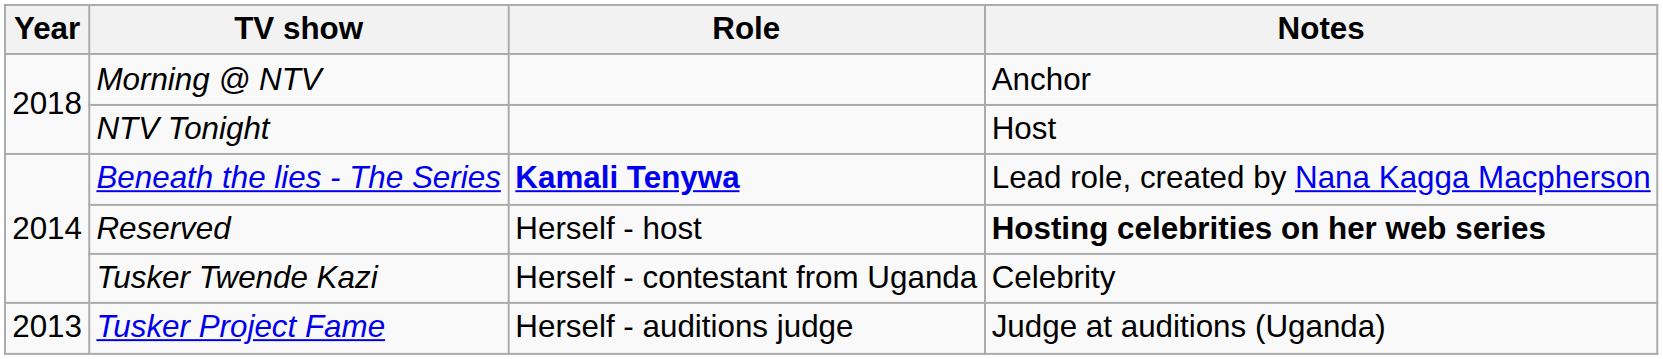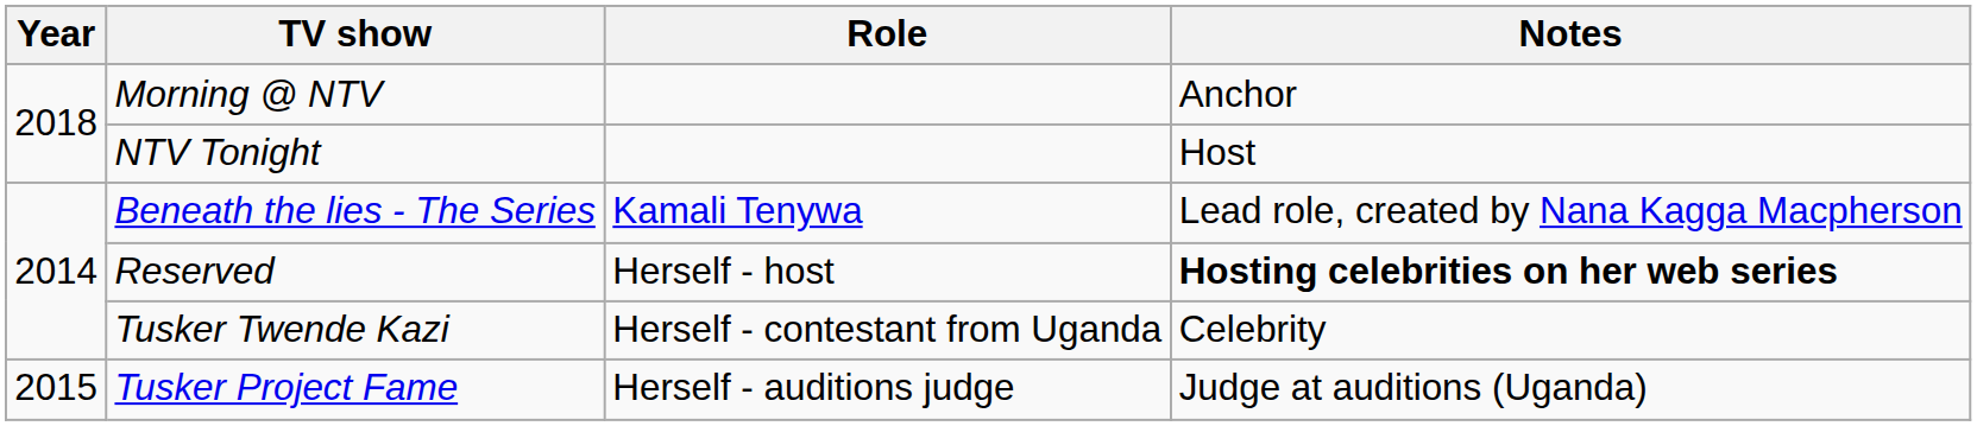 <table class="wikitable">
 <tr>
 <th>Year</th>
 <th>TV show</th>
 <th>Role</th>
 <th>Notes</th>
 </tr>
 <tr>
 <td rowspan="2">2018</td>
 <td><em>Morning @ NTV</em></td>
 <td></td>
 <td>Anchor</td>
 </tr>
 <tr>
 <td><em>NTV Tonight</em></td>
 <td></td>
 <td>Host</td>
 </tr>
 <tr>
 <td rowspan="3">2014</td>
 <td><em><a href='#'>Beneath the lies - The Series</a></em></td>
-<td><strong><a href='#'>Kamali Tenywa</a></strong></td>
+<td><a href='#'>Kamali Tenywa</a></td>
 <td>Lead role, created by <a href='#'>Nana Kagga Macpherson</a></td>
 </tr>
 <tr>
 <td><em>Reserved</em></td>
 <td>Herself - host</td>
 <td><strong>Hosting celebrities on her web series</strong></td>
 </tr>
 <tr>
 <td><em>Tusker Twende Kazi</em></td>
 <td>Herself - contestant from Uganda</td>
 <td>Celebrity</td>
 </tr>
 <tr>
-<td>2013</td>
+<td>2015</td>
 <td><em><a href='#'>Tusker Project Fame</a></em></td>
 <td>Herself - auditions judge</td>
 <td>Judge at auditions (Uganda)</td>
 </tr>
 </table>
